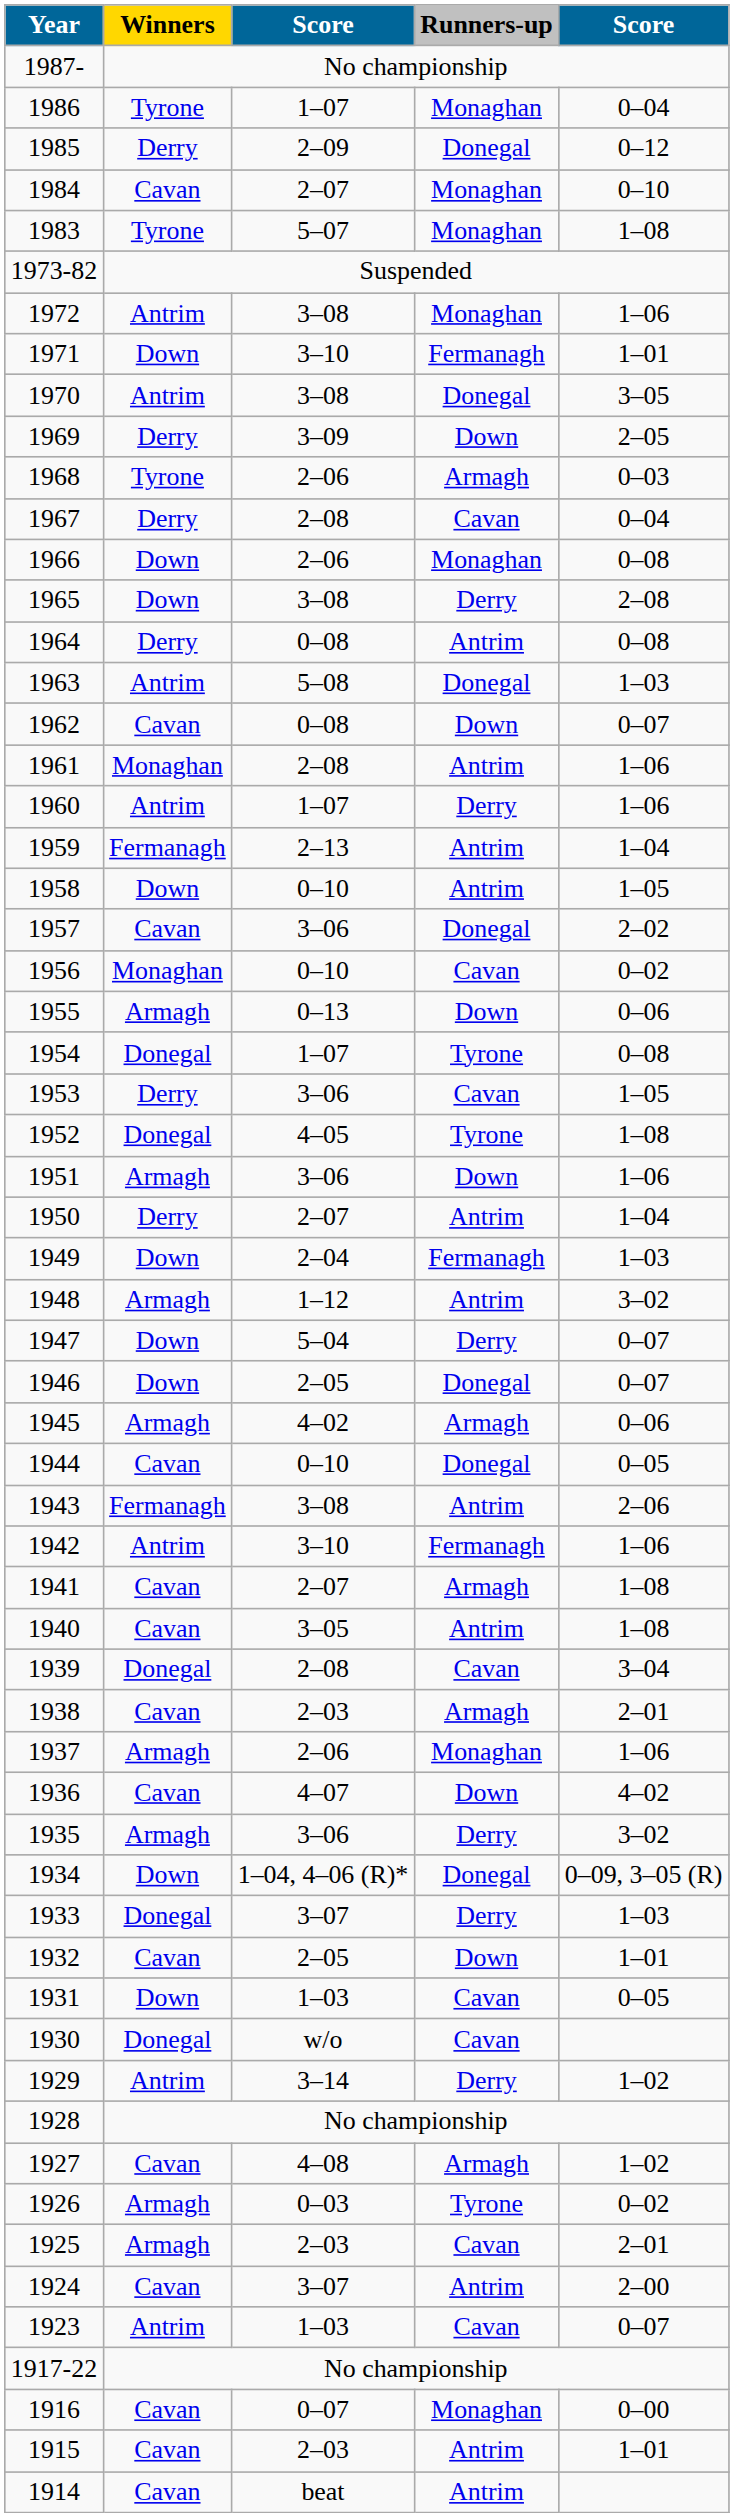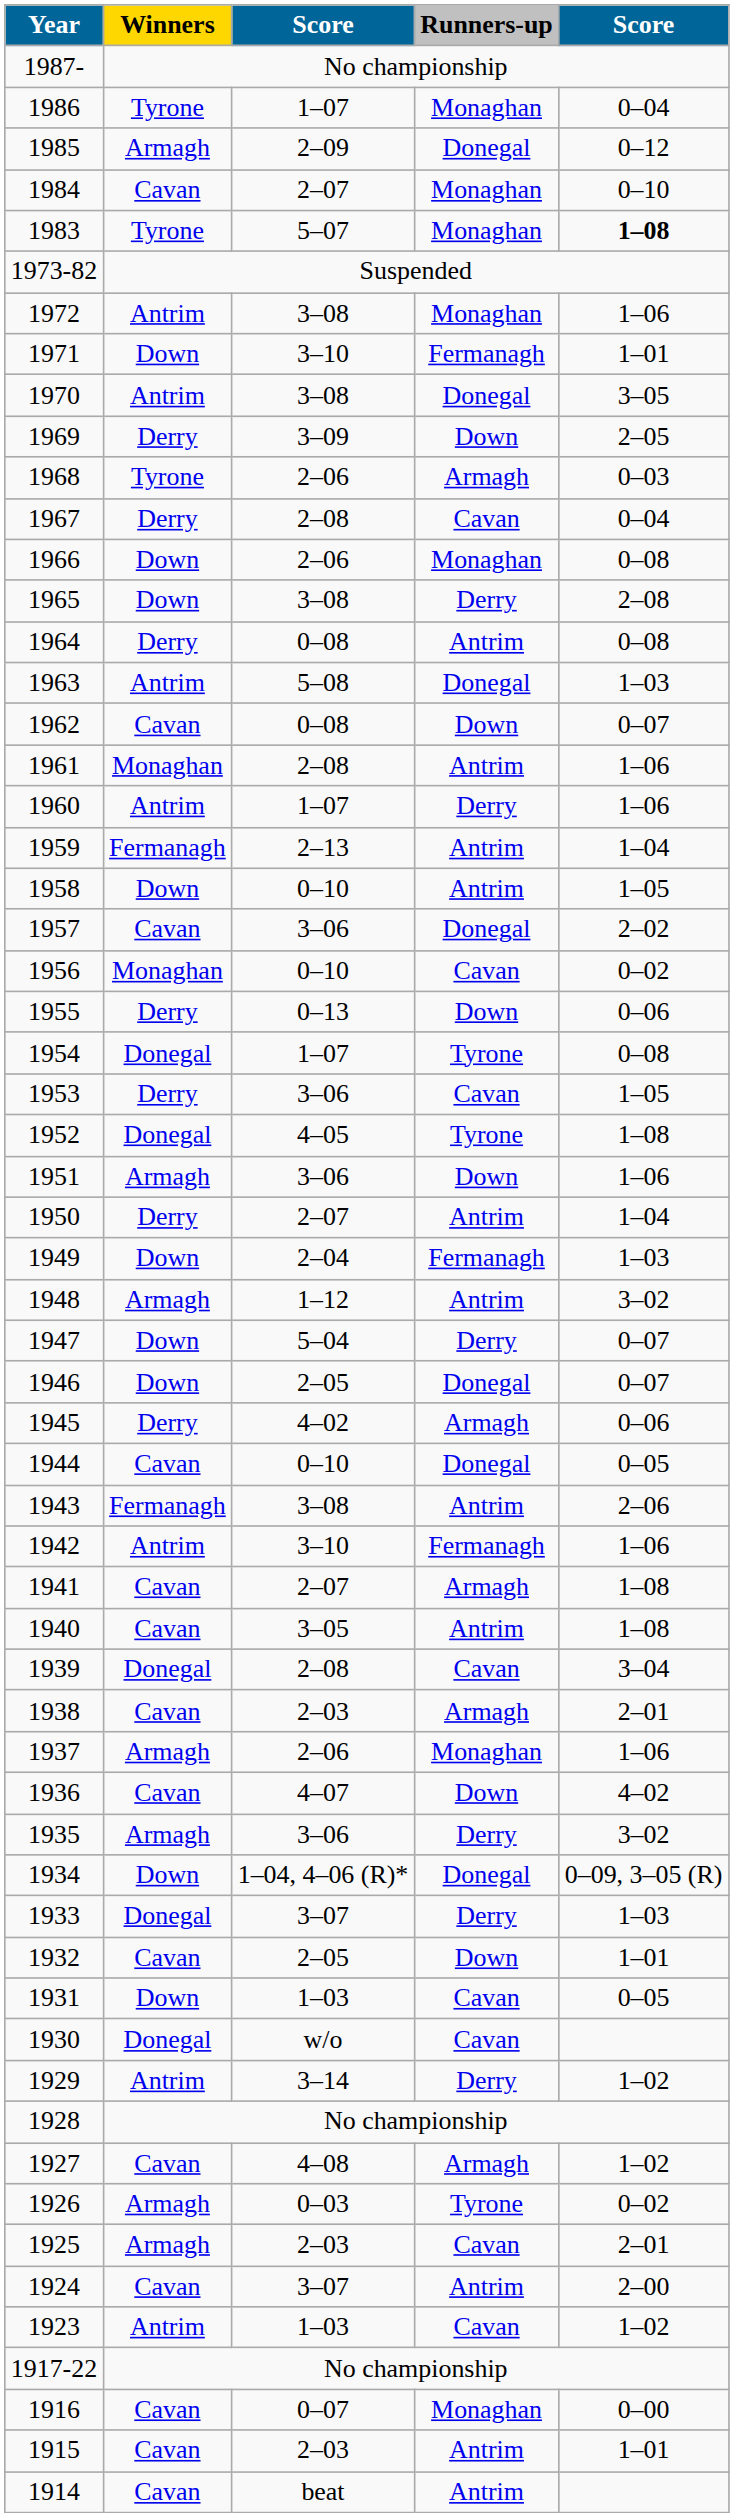 <table class="wikitable" style="text-align:center;">
 <tr>
 <th style="background:#069; color:white;">Year</th>
 <th style="background:gold;">Winners</th>
 <th style="background:#069; color:white;">Score</th>
 <th style="background:silver;">Runners-up</th>
 <th style="background:#069; color:white;">Score</th>
 </tr>
 <tr>
 <td>1987-</td>
 <td colspan="4">No championship</td>
 </tr>
 <tr>
 <td>1986</td>
 <td><a href='#'>Tyrone</a></td>
 <td>1–07</td>
 <td><a href='#'>Monaghan</a></td>
 <td>0–04</td>
 </tr>
 <tr>
 <td>1985</td>
-<td><a href='#'>Derry</a></td>
+<td><a href='#'>Armagh</a></td>
 <td>2–09</td>
 <td><a href='#'>Donegal</a></td>
 <td>0–12</td>
 </tr>
 <tr>
 <td>1984</td>
 <td><a href='#'>Cavan</a></td>
 <td>2–07</td>
 <td><a href='#'>Monaghan</a></td>
 <td>0–10</td>
 </tr>
 <tr>
 <td>1983</td>
 <td><a href='#'>Tyrone</a></td>
 <td>5–07</td>
 <td><a href='#'>Monaghan</a></td>
-<td>1–08</td>
+<td><strong>1–08</strong></td>
 </tr>
 <tr>
 <td>1973-82</td>
 <td colspan="4">Suspended</td>
 </tr>
 <tr>
 <td>1972</td>
 <td><a href='#'>Antrim</a></td>
 <td>3–08</td>
 <td><a href='#'>Monaghan</a></td>
 <td>1–06</td>
 </tr>
 <tr>
 <td>1971</td>
 <td><a href='#'>Down</a></td>
 <td>3–10</td>
 <td><a href='#'>Fermanagh</a></td>
 <td>1–01</td>
 </tr>
 <tr>
 <td>1970</td>
 <td><a href='#'>Antrim</a></td>
 <td>3–08</td>
 <td><a href='#'>Donegal</a></td>
 <td>3–05</td>
 </tr>
 <tr>
 <td>1969</td>
 <td><a href='#'>Derry</a></td>
 <td>3–09</td>
 <td><a href='#'>Down</a></td>
 <td>2–05</td>
 </tr>
 <tr>
 <td>1968</td>
 <td><a href='#'>Tyrone</a></td>
 <td>2–06</td>
 <td><a href='#'>Armagh</a></td>
 <td>0–03</td>
 </tr>
 <tr>
 <td>1967</td>
 <td><a href='#'>Derry</a></td>
 <td>2–08</td>
 <td><a href='#'>Cavan</a></td>
 <td>0–04</td>
 </tr>
 <tr>
 <td>1966</td>
 <td><a href='#'>Down</a></td>
 <td>2–06</td>
 <td><a href='#'>Monaghan</a></td>
 <td>0–08</td>
 </tr>
 <tr>
 <td>1965</td>
 <td><a href='#'>Down</a></td>
 <td>3–08</td>
 <td><a href='#'>Derry</a></td>
 <td>2–08</td>
 </tr>
 <tr>
 <td>1964</td>
 <td><a href='#'>Derry</a></td>
 <td>0–08</td>
 <td><a href='#'>Antrim</a></td>
 <td>0–08</td>
 </tr>
 <tr>
 <td>1963</td>
 <td><a href='#'>Antrim</a></td>
 <td>5–08</td>
 <td><a href='#'>Donegal</a></td>
 <td>1–03</td>
 </tr>
 <tr>
 <td>1962</td>
 <td><a href='#'>Cavan</a></td>
 <td>0–08</td>
 <td><a href='#'>Down</a></td>
 <td>0–07</td>
 </tr>
 <tr>
 <td>1961</td>
 <td><a href='#'>Monaghan</a></td>
 <td>2–08</td>
 <td><a href='#'>Antrim</a></td>
 <td>1–06</td>
 </tr>
 <tr>
 <td>1960</td>
 <td><a href='#'>Antrim</a></td>
 <td>1–07</td>
 <td><a href='#'>Derry</a></td>
 <td>1–06</td>
 </tr>
 <tr>
 <td>1959</td>
 <td><a href='#'>Fermanagh</a></td>
 <td>2–13</td>
 <td><a href='#'>Antrim</a></td>
 <td>1–04</td>
 </tr>
 <tr>
 <td>1958</td>
 <td><a href='#'>Down</a></td>
 <td>0–10</td>
 <td><a href='#'>Antrim</a></td>
 <td>1–05</td>
 </tr>
 <tr>
 <td>1957</td>
 <td><a href='#'>Cavan</a></td>
 <td>3–06</td>
 <td><a href='#'>Donegal</a></td>
 <td>2–02</td>
 </tr>
 <tr>
 <td>1956</td>
 <td><a href='#'>Monaghan</a></td>
 <td>0–10</td>
 <td><a href='#'>Cavan</a></td>
 <td>0–02</td>
 </tr>
 <tr>
 <td>1955</td>
-<td><a href='#'>Armagh</a></td>
+<td><a href='#'>Derry</a></td>
 <td>0–13</td>
 <td><a href='#'>Down</a></td>
 <td>0–06</td>
 </tr>
 <tr>
 <td>1954</td>
 <td><a href='#'>Donegal</a></td>
 <td>1–07</td>
 <td><a href='#'>Tyrone</a></td>
 <td>0–08</td>
 </tr>
 <tr>
 <td>1953</td>
 <td><a href='#'>Derry</a></td>
 <td>3–06</td>
 <td><a href='#'>Cavan</a></td>
 <td>1–05</td>
 </tr>
 <tr>
 <td>1952</td>
 <td><a href='#'>Donegal</a></td>
 <td>4–05</td>
 <td><a href='#'>Tyrone</a></td>
 <td>1–08</td>
 </tr>
 <tr>
 <td>1951</td>
 <td><a href='#'>Armagh</a></td>
 <td>3–06</td>
 <td><a href='#'>Down</a></td>
 <td>1–06</td>
 </tr>
 <tr>
 <td>1950</td>
 <td><a href='#'>Derry</a></td>
 <td>2–07</td>
 <td><a href='#'>Antrim</a></td>
 <td>1–04</td>
 </tr>
 <tr>
 <td>1949</td>
 <td><a href='#'>Down</a></td>
 <td>2–04</td>
 <td><a href='#'>Fermanagh</a></td>
 <td>1–03</td>
 </tr>
 <tr>
 <td>1948</td>
 <td><a href='#'>Armagh</a></td>
 <td>1–12</td>
 <td><a href='#'>Antrim</a></td>
 <td>3–02</td>
 </tr>
 <tr>
 <td>1947</td>
 <td><a href='#'>Down</a></td>
 <td>5–04</td>
 <td><a href='#'>Derry</a></td>
 <td>0–07</td>
 </tr>
 <tr>
 <td>1946</td>
 <td><a href='#'>Down</a></td>
 <td>2–05</td>
 <td><a href='#'>Donegal</a></td>
 <td>0–07</td>
 </tr>
 <tr>
 <td>1945</td>
-<td><a href='#'>Armagh</a></td>
+<td><a href='#'>Derry</a></td>
 <td>4–02</td>
 <td><a href='#'>Armagh</a></td>
 <td>0–06</td>
 </tr>
 <tr>
 <td>1944</td>
 <td><a href='#'>Cavan</a></td>
 <td>0–10</td>
 <td><a href='#'>Donegal</a></td>
 <td>0–05</td>
 </tr>
 <tr>
 <td>1943</td>
 <td><a href='#'>Fermanagh</a></td>
 <td>3–08</td>
 <td><a href='#'>Antrim</a></td>
 <td>2–06</td>
 </tr>
 <tr>
 <td>1942</td>
 <td><a href='#'>Antrim</a></td>
 <td>3–10</td>
 <td><a href='#'>Fermanagh</a></td>
 <td>1–06</td>
 </tr>
 <tr>
 <td>1941</td>
 <td><a href='#'>Cavan</a></td>
 <td>2–07</td>
 <td><a href='#'>Armagh</a></td>
 <td>1–08</td>
 </tr>
 <tr>
 <td>1940</td>
 <td><a href='#'>Cavan</a></td>
 <td>3–05</td>
 <td><a href='#'>Antrim</a></td>
 <td>1–08</td>
 </tr>
 <tr>
 <td>1939</td>
 <td><a href='#'>Donegal</a></td>
 <td>2–08</td>
 <td><a href='#'>Cavan</a></td>
 <td>3–04</td>
 </tr>
 <tr>
 <td>1938</td>
 <td><a href='#'>Cavan</a></td>
 <td>2–03</td>
 <td><a href='#'>Armagh</a></td>
 <td>2–01</td>
 </tr>
 <tr>
 <td>1937</td>
 <td><a href='#'>Armagh</a></td>
 <td>2–06</td>
 <td><a href='#'>Monaghan</a></td>
 <td>1–06</td>
 </tr>
 <tr>
 <td>1936</td>
 <td><a href='#'>Cavan</a></td>
 <td>4–07</td>
 <td><a href='#'>Down</a></td>
 <td>4–02</td>
 </tr>
 <tr>
 <td>1935</td>
 <td><a href='#'>Armagh</a></td>
 <td>3–06</td>
 <td><a href='#'>Derry</a></td>
 <td>3–02</td>
 </tr>
 <tr>
 <td>1934</td>
 <td><a href='#'>Down</a></td>
 <td>1–04, 4–06 (R)*</td>
 <td><a href='#'>Donegal</a></td>
 <td>0–09, 3–05 (R)</td>
 </tr>
 <tr>
 <td>1933</td>
 <td><a href='#'>Donegal</a></td>
 <td>3–07</td>
 <td><a href='#'>Derry</a></td>
 <td>1–03</td>
 </tr>
 <tr>
 <td>1932</td>
 <td><a href='#'>Cavan</a></td>
 <td>2–05</td>
 <td><a href='#'>Down</a></td>
 <td>1–01</td>
 </tr>
 <tr>
 <td>1931</td>
 <td><a href='#'>Down</a></td>
 <td>1–03</td>
 <td><a href='#'>Cavan</a></td>
 <td>0–05</td>
 </tr>
 <tr>
 <td>1930</td>
 <td><a href='#'>Donegal</a></td>
 <td>w/o</td>
 <td><a href='#'>Cavan</a></td>
 <td></td>
 </tr>
 <tr>
 <td>1929</td>
 <td><a href='#'>Antrim</a></td>
 <td>3–14</td>
 <td><a href='#'>Derry</a></td>
 <td>1–02</td>
 </tr>
 <tr>
 <td>1928</td>
 <td colspan="4">No championship</td>
 </tr>
 <tr>
 <td>1927</td>
 <td><a href='#'>Cavan</a></td>
 <td>4–08</td>
 <td><a href='#'>Armagh</a></td>
 <td>1–02</td>
 </tr>
 <tr>
 <td>1926</td>
 <td><a href='#'>Armagh</a></td>
 <td>0–03</td>
 <td><a href='#'>Tyrone</a></td>
 <td>0–02</td>
 </tr>
 <tr>
 <td>1925</td>
 <td><a href='#'>Armagh</a></td>
 <td>2–03</td>
 <td><a href='#'>Cavan</a></td>
 <td>2–01</td>
 </tr>
 <tr>
 <td>1924</td>
 <td><a href='#'>Cavan</a></td>
 <td>3–07</td>
 <td><a href='#'>Antrim</a></td>
 <td>2–00</td>
 </tr>
 <tr>
 <td>1923</td>
 <td><a href='#'>Antrim</a></td>
 <td>1–03</td>
 <td><a href='#'>Cavan</a></td>
-<td>0–07</td>
+<td>1–02</td>
 </tr>
 <tr>
 <td>1917-22</td>
 <td colspan="4">No championship</td>
 </tr>
 <tr>
 <td>1916</td>
 <td><a href='#'>Cavan</a></td>
 <td>0–07</td>
 <td><a href='#'>Monaghan</a></td>
 <td>0–00</td>
 </tr>
 <tr>
 <td>1915</td>
 <td><a href='#'>Cavan</a></td>
 <td>2–03</td>
 <td><a href='#'>Antrim</a></td>
 <td>1–01</td>
 </tr>
 <tr>
 <td>1914</td>
 <td><a href='#'>Cavan</a></td>
 <td>beat</td>
 <td><a href='#'>Antrim</a></td>
 <td></td>
 </tr>
 </table>
